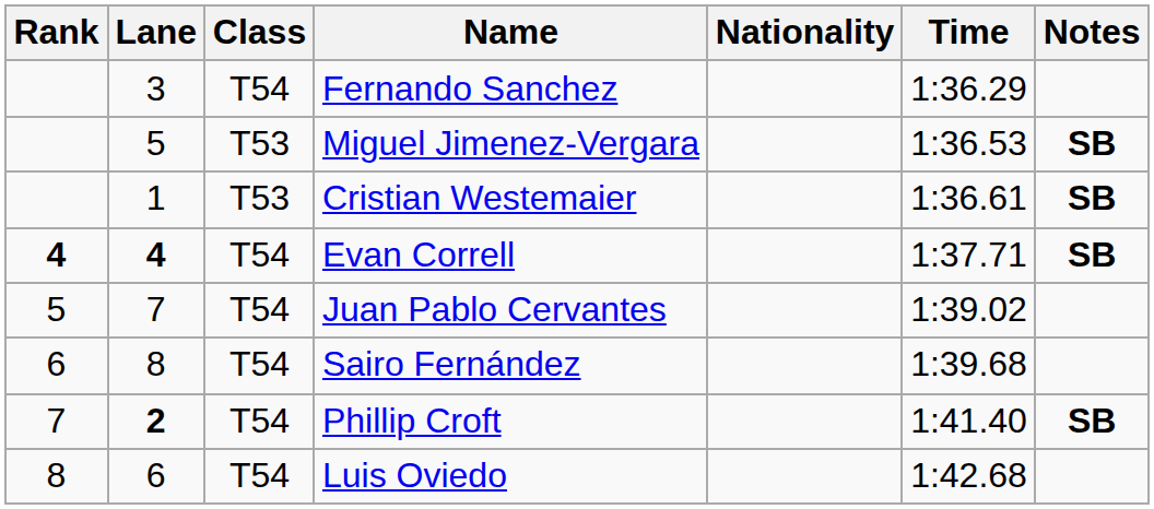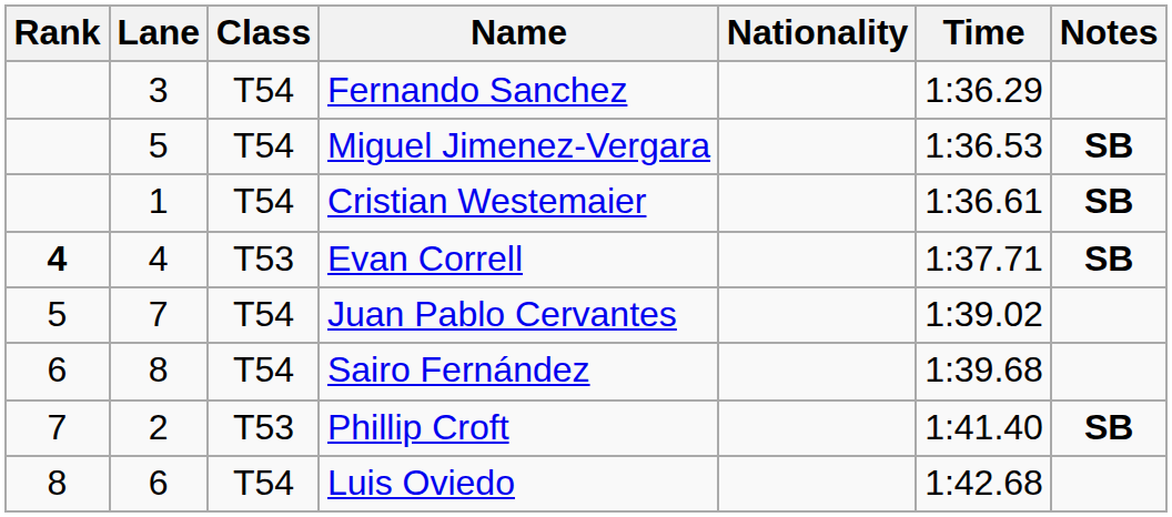 <table class="wikitable sortable" style="text-align:center">
 <tr>
 <th>Rank</th>
 <th>Lane</th>
 <th>Class</th>
 <th>Name</th>
 <th>Nationality</th>
 <th>Time</th>
 <th>Notes</th>
 </tr>
 <tr>
 <td></td>
 <td>3</td>
 <td>T54</td>
 <td align=left><a href='#'>Fernando Sanchez</a></td>
 <td align=left></td>
 <td>1:36.29</td>
 <td></td>
 </tr>
 <tr>
 <td></td>
 <td>5</td>
-<td>T53</td>
+<td>T54</td>
 <td align=left><a href='#'>Miguel Jimenez-Vergara</a></td>
 <td align=left></td>
 <td>1:36.53</td>
 <td><strong>SB</strong></td>
 </tr>
 <tr>
 <td></td>
 <td>1</td>
-<td>T53</td>
+<td>T54</td>
 <td align=left><a href='#'>Cristian Westemaier</a></td>
 <td align=left></td>
 <td>1:36.61</td>
 <td><strong>SB</strong></td>
 </tr>
 <tr>
 <td><strong>4</strong></td>
-<td><strong>4</strong></td>
-<td>T54</td>
+<td>4</td>
+<td>T53</td>
 <td align=left><a href='#'>Evan Correll</a></td>
 <td align=left></td>
 <td>1:37.71</td>
 <td><strong>SB</strong></td>
 </tr>
 <tr>
 <td>5</td>
 <td>7</td>
 <td>T54</td>
 <td align=left><a href='#'>Juan Pablo Cervantes</a></td>
 <td align=left></td>
 <td>1:39.02</td>
 <td></td>
 </tr>
 <tr>
 <td>6</td>
 <td>8</td>
 <td>T54</td>
 <td align=left><a href='#'>Sairo Fernández</a></td>
 <td align=left></td>
 <td>1:39.68</td>
 <td></td>
 </tr>
 <tr>
 <td>7</td>
-<td><strong>2</strong></td>
-<td>T54</td>
+<td>2</td>
+<td>T53</td>
 <td align=left><a href='#'>Phillip Croft</a></td>
 <td align=left></td>
 <td>1:41.40</td>
 <td><strong>SB</strong></td>
 </tr>
 <tr>
 <td>8</td>
 <td>6</td>
 <td>T54</td>
 <td align=left><a href='#'>Luis Oviedo</a></td>
 <td align=left></td>
 <td>1:42.68</td>
 <td></td>
 </tr>
 <tr>
 </tr>
 </table>
